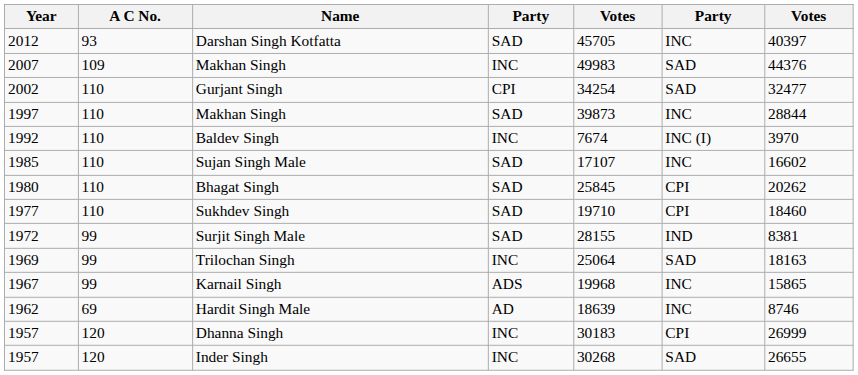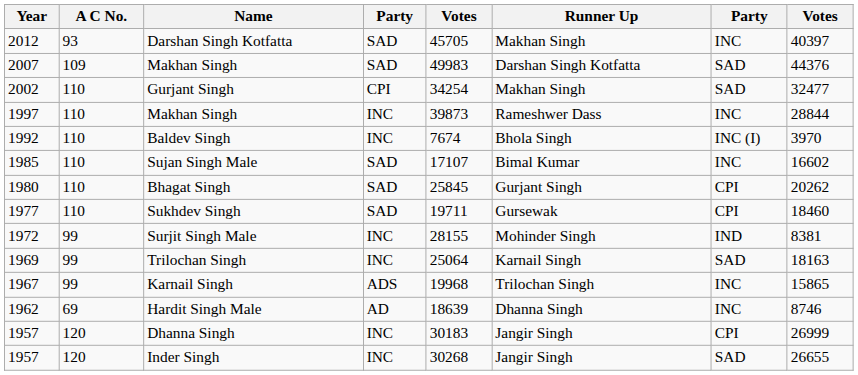 <table class="wikitable sortable" width="70%">
 <tr>
 <th>Year</th>
 <th>A C No.</th>
 <th>Name</th>
 <th>Party</th>
 <th>Votes</th>
+<th>Runner Up</th>
 <th>Party</th>
 <th>Votes</th>
 </tr>
 <tr>
 <td>2012</td>
 <td>93</td>
 <td>Darshan Singh Kotfatta</td>
 <td>SAD</td>
 <td>45705</td>
+<td>Makhan Singh</td>
 <td>INC</td>
 <td>40397</td>
 </tr>
 <tr>
 <td>2007</td>
 <td>109</td>
 <td>Makhan Singh</td>
-<td>INC</td>
+<td>SAD</td>
 <td>49983</td>
+<td>Darshan Singh Kotfatta</td>
 <td>SAD</td>
 <td>44376</td>
 </tr>
 <tr>
 <td>2002</td>
 <td>110</td>
 <td>Gurjant Singh</td>
 <td>CPI</td>
 <td>34254</td>
+<td>Makhan Singh</td>
 <td>SAD</td>
 <td>32477</td>
 </tr>
 <tr>
 <td>1997</td>
 <td>110</td>
 <td>Makhan Singh</td>
-<td>SAD</td>
+<td>INC</td>
 <td>39873</td>
+<td>Rameshwer Dass</td>
 <td>INC</td>
 <td>28844</td>
 </tr>
 <tr>
 <td>1992</td>
 <td>110</td>
 <td>Baldev Singh</td>
 <td>INC</td>
 <td>7674</td>
+<td>Bhola Singh</td>
 <td>INC (I)</td>
 <td>3970</td>
 </tr>
 <tr>
 <td>1985</td>
 <td>110</td>
 <td>Sujan Singh	Male</td>
 <td>SAD</td>
 <td>17107</td>
+<td>Bimal Kumar</td>
 <td>INC</td>
 <td>16602</td>
 </tr>
 <tr>
 <td>1980</td>
 <td>110</td>
 <td>Bhagat Singh</td>
 <td>SAD</td>
 <td>25845</td>
+<td>Gurjant Singh</td>
 <td>CPI</td>
 <td>20262</td>
 </tr>
 <tr>
 <td>1977</td>
 <td>110</td>
 <td>Sukhdev Singh</td>
 <td>SAD</td>
-<td>19710</td>
+<td>19711</td>
+<td>Gursewak</td>
 <td>CPI</td>
 <td>18460</td>
 </tr>
 <tr>
 <td>1972</td>
 <td>99</td>
 <td>Surjit Singh	Male</td>
-<td>SAD</td>
+<td>INC</td>
 <td>28155</td>
+<td>Mohinder Singh</td>
 <td>IND</td>
 <td>8381</td>
 </tr>
 <tr>
 <td>1969</td>
 <td>99</td>
 <td>Trilochan Singh</td>
 <td>INC</td>
 <td>25064</td>
+<td>Karnail Singh</td>
 <td>SAD</td>
 <td>18163</td>
 </tr>
 <tr>
 <td>1967</td>
 <td>99</td>
 <td>Karnail Singh</td>
 <td>ADS</td>
 <td>19968</td>
+<td>Trilochan Singh</td>
 <td>INC</td>
 <td>15865</td>
 </tr>
 <tr>
 <td>1962</td>
 <td>69</td>
 <td>Hardit Singh	Male</td>
 <td>AD</td>
 <td>18639</td>
+<td>Dhanna Singh</td>
 <td>INC</td>
 <td>8746</td>
 </tr>
 <tr>
 <td>1957</td>
 <td>120</td>
 <td>Dhanna Singh</td>
 <td>INC</td>
 <td>30183</td>
+<td>Jangir Singh</td>
 <td>CPI</td>
 <td>26999</td>
 </tr>
 <tr>
 <td>1957</td>
 <td>120</td>
 <td>Inder Singh</td>
 <td>INC</td>
 <td>30268</td>
+<td>Jangir Singh</td>
 <td>SAD</td>
 <td>26655</td>
 </tr>
 </table>
